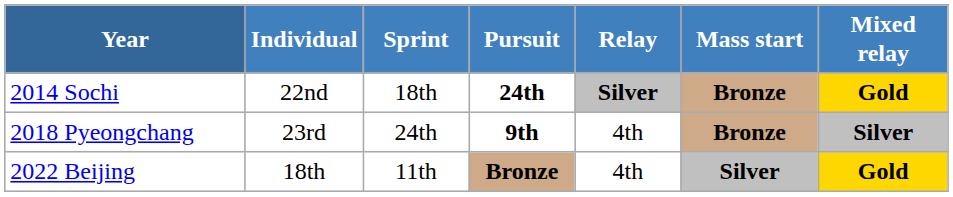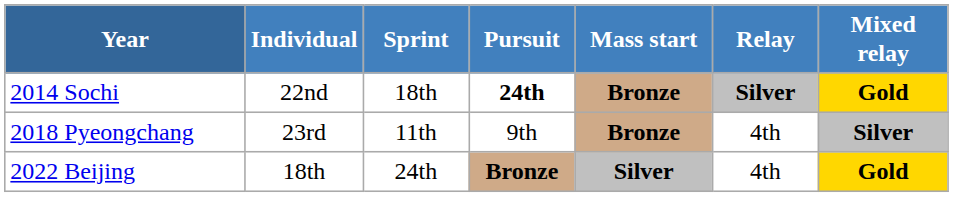 <table class="wikitable" style="font-size:95%; text-align:center; border:grey solid 1px; border-collapse:collapse; background:#ffffff;">
 <tr>
 <th style="background-color:#369; color:white;    width:145px;">Year</th>
 <th style="background-color:#4180be; color:white; width:65px;">Individual</th>
 <th style="background-color:#4180be; color:white; width:60px;">Sprint</th>
 <th style="background-color:#4180be; color:white; width:60px;">Pursuit</th>
+<th style="background-color:#4180be; color:white; width:80px;">Mass start</th>
 <th style="background-color:#4180be; color:white; width:60px;">Relay</th>
-<th style="background-color:#4180be; color:white; width:80px;">Mass start</th>
 <th style="background-color:#4180be; color:white; width:75px;">Mixed relay</th>
 </tr>
 <tr>
 <td align=left> <a href='#'>2014 Sochi</a></td>
 <td>22nd</td>
 <td>18th</td>
 <td><strong>24th</strong></td>
+<td style="background:#cfaa88;"><strong>Bronze</strong></td>
 <td style="background:silver;"><strong>Silver</strong></td>
-<td style="background:#cfaa88;"><strong>Bronze</strong></td>
 <td style="background:gold;"><strong>Gold</strong></td>
 </tr>
 <tr>
 <td align=left> <a href='#'>2018 Pyeongchang</a></td>
 <td>23rd</td>
-<td>24th</td>
-<td><strong>9th</strong></td>
+<td>11th</td>
+<td>9th</td>
+<td style="background:#cfaa88;"><strong>Bronze</strong></td>
 <td>4th</td>
-<td style="background:#cfaa88;"><strong>Bronze</strong></td>
 <td style="background:silver;"><strong>Silver</strong></td>
 </tr>
 <tr>
 <td align=left> <a href='#'>2022 Beijing</a></td>
 <td>18th</td>
-<td>11th</td>
+<td>24th</td>
 <td style="background:#cfaa88;"><strong>Bronze</strong></td>
+<td style="background:silver;"><strong>Silver</strong></td>
 <td>4th</td>
-<td style="background:silver;"><strong>Silver</strong></td>
 <td style="background:gold;"><strong>Gold</strong></td>
 </tr>
 </table>
